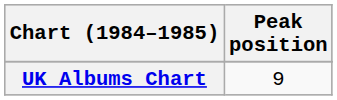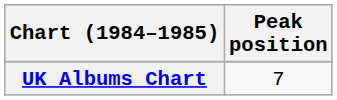 <table class="wikitable sortable plainrowheaders">
 <tr>
 <th scope="col">Chart (1984–1985)</th>
 <th scope="col">Peak<br>position</th>
 </tr>
 <tr>
 </tr>
 <tr>
 </tr>
 <tr>
 </tr>
 <tr>
 <th scope="row"><a href='#'>UK Albums Chart</a></th>
-<td align="center">9</td>
+<td align="center">7</td>
 </tr>
 </table>
